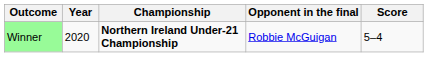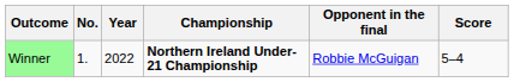 <table class="sortable wikitable">
 <tr>
 <th width="80">Outcome</th>
+<th width="20">No.</th>
 <th width="50">Year</th>
 <th width="250">Championship</th>
 <th width="200">Opponent in the final</th>
 <th width="100">Score</th>
 </tr>
 <tr>
 <td style="background:#98fb98;">Winner</td>
-<td>2020</td>
+<td>1.</td>
+<td>2022</td>
 <td><strong>Northern Ireland Under-21 Championship</strong></td>
 <td> <a href='#'>Robbie McGuigan</a></td>
 <td>5–4</td>
 </tr>
 </table>
